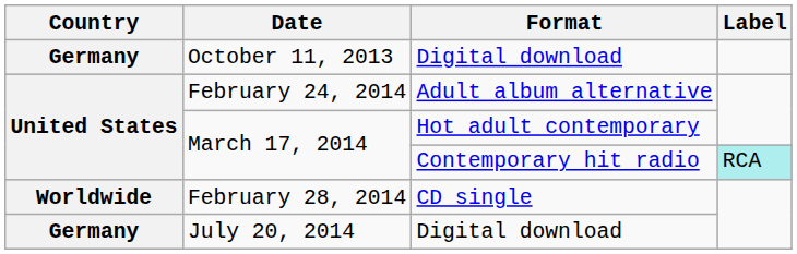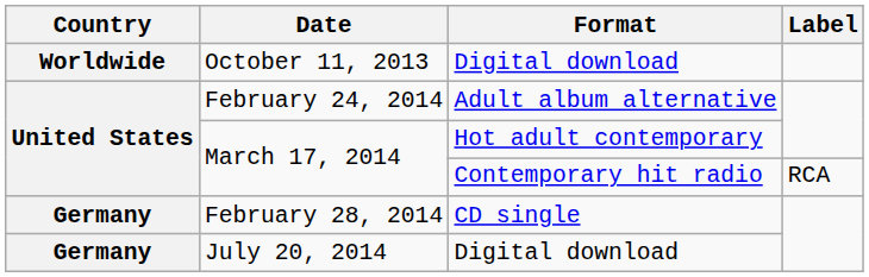 <table class="wikitable plainrowheaders">
 <tr>
 <th scope="col">Country</th>
 <th scope="col">Date</th>
 <th scope="col">Format</th>
 <th scope="col">Label</th>
 </tr>
 <tr>
-<th scope="row">Germany</th>
+<th scope="row">Worldwide</th>
 <td>October 11, 2013</td>
 <td><a href='#'>Digital download</a></td>
 <td></td>
 </tr>
 <tr>
 <th scope="row" rowspan="3">United States</th>
 <td>February 24, 2014</td>
 <td><a href='#'>Adult album alternative</a></td>
 <td rowspan="2"></td>
 </tr>
 <tr>
 <td rowspan="2">March 17, 2014</td>
 <td><a href='#'>Hot adult contemporary</a></td>
 </tr>
 <tr>
 <td><a href='#'>Contemporary hit radio</a></td>
-<td style="background: paleturquoise;">RCA</td>
+<td>RCA</td>
 </tr>
 <tr>
-<th scope="row">Worldwide</th>
+<th scope="row">Germany</th>
 <td>February 28, 2014</td>
 <td><a href='#'>CD single</a></td>
 <td rowspan="2"></td>
 </tr>
 <tr>
 <th scope="row">Germany</th>
 <td>July 20, 2014</td>
 <td>Digital download</td>
 </tr>
 </table>
